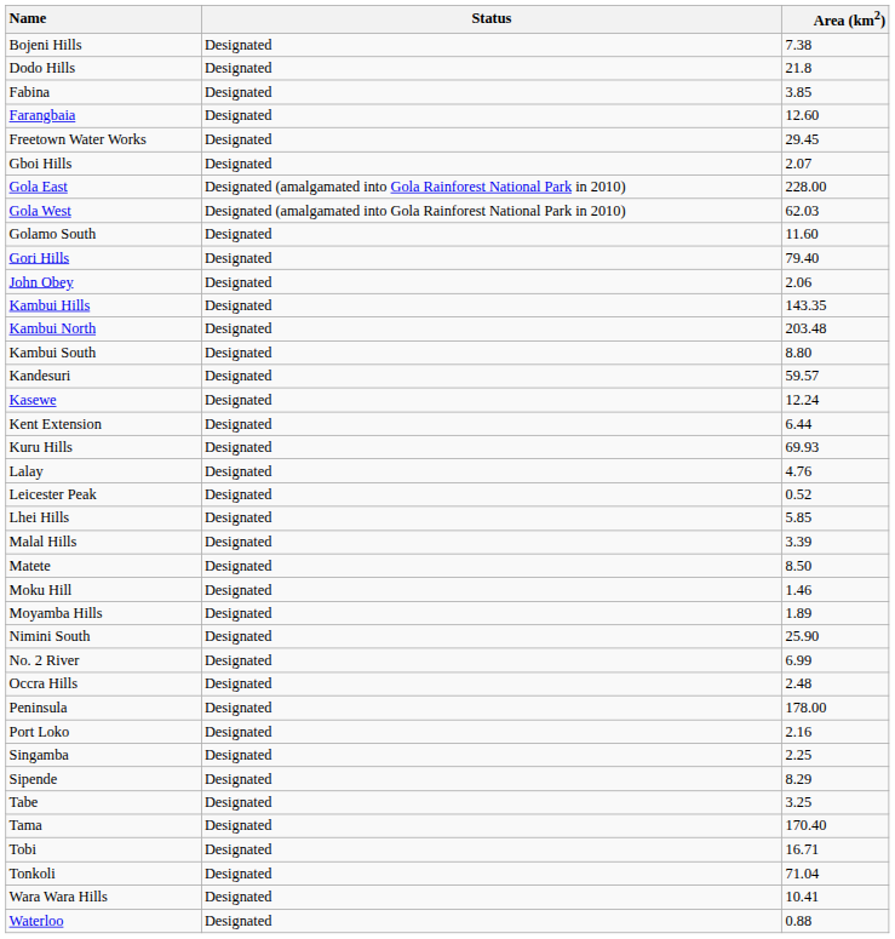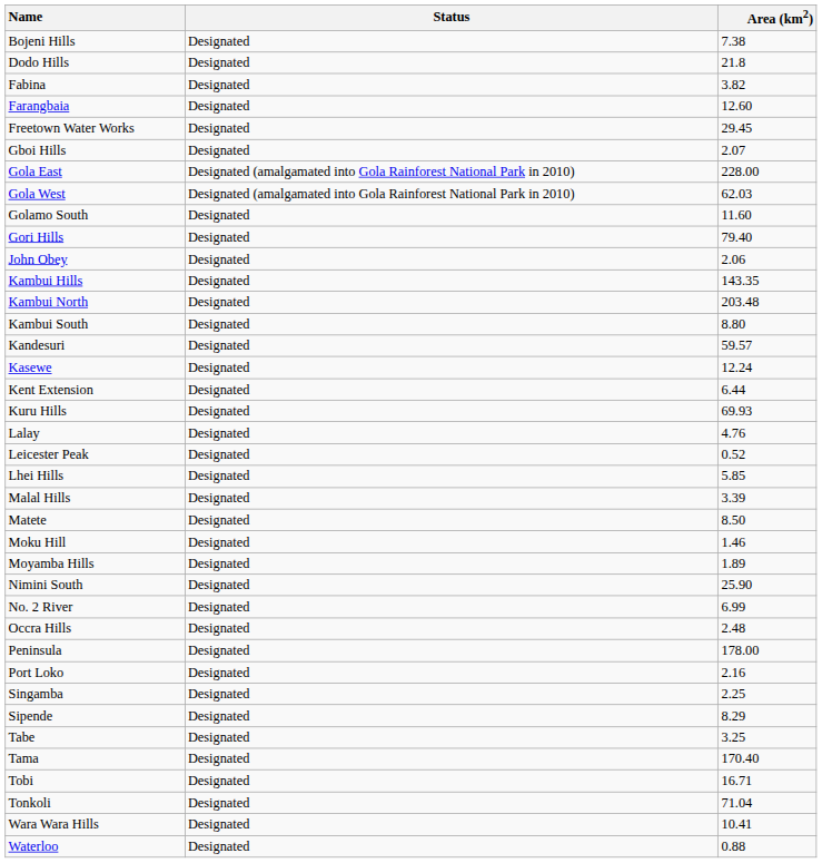 <table width="75%" class="wikitable" style="margin:0 0 1em 1em; clear:right; text-align:left" cellspacing="10" cellpadding="5">
 <tr>
 <th style="text-align:left">Name</th>
 <th style="text-align:centre">Status</th>
 <th style="text-align:right">Area (km<sup>2</sup>)</th>
 </tr>
 <tr ---->
 <td>Bojeni Hills</td>
 <td>Designated</td>
 <td align=left>7.38</td>
 </tr>
 <tr ---->
 <td>Dodo Hills</td>
 <td>Designated</td>
 <td align=left>21.8</td>
 </tr>
 <tr ---->
 <td>Fabina</td>
 <td>Designated</td>
-<td align=left>3.85</td>
+<td align=left>3.82</td>
 </tr>
 <tr ---->
 <td><a href='#'>Farangbaia</a></td>
 <td>Designated</td>
 <td align=left>12.60</td>
 </tr>
 <tr ---->
 <td>Freetown Water Works</td>
 <td>Designated</td>
 <td align=left>29.45</td>
 </tr>
 <tr ---->
 <td>Gboi Hills</td>
 <td>Designated</td>
 <td align=left>2.07</td>
 </tr>
 <tr ---->
 <td><a href='#'>Gola East</a></td>
 <td>Designated (amalgamated into <a href='#'>Gola Rainforest National Park</a> in 2010)</td>
 <td align=left>228.00</td>
 </tr>
 <tr ---->
 <td><a href='#'>Gola West</a></td>
 <td>Designated (amalgamated into Gola Rainforest National Park in 2010)</td>
 <td align=left>62.03</td>
 </tr>
 <tr ---->
 <td>Golamo South</td>
 <td>Designated</td>
 <td align=left>11.60</td>
 </tr>
 <tr ---->
 <td><a href='#'>Gori Hills</a></td>
 <td>Designated</td>
 <td align=left>79.40</td>
 </tr>
 <tr ---->
 <td><a href='#'>John Obey</a></td>
 <td>Designated</td>
 <td align=left>2.06</td>
 </tr>
 <tr ---->
 <td><a href='#'>Kambui Hills</a></td>
 <td>Designated</td>
 <td align=left>143.35</td>
 </tr>
 <tr ---->
 <td><a href='#'>Kambui North</a></td>
 <td>Designated</td>
 <td align=left>203.48</td>
 </tr>
 <tr ---->
 <td>Kambui South</td>
 <td>Designated</td>
 <td align=left>8.80</td>
 </tr>
 <tr ---->
 <td>Kandesuri</td>
 <td>Designated</td>
 <td align=left>59.57</td>
 </tr>
 <tr ---->
 <td><a href='#'>Kasewe</a></td>
 <td>Designated</td>
 <td align=left>12.24</td>
 </tr>
 <tr ---->
 <td>Kent Extension</td>
 <td>Designated</td>
 <td align=left>6.44</td>
 </tr>
 <tr ---->
 <td>Kuru Hills</td>
 <td>Designated</td>
 <td align=left>69.93</td>
 </tr>
 <tr ---->
 <td>Lalay</td>
 <td>Designated</td>
 <td align=left>4.76</td>
 </tr>
 <tr ---->
 <td>Leicester Peak</td>
 <td>Designated</td>
 <td align=left>0.52</td>
 </tr>
 <tr ---->
 <td>Lhei Hills</td>
 <td>Designated</td>
 <td align=left>5.85</td>
 </tr>
 <tr ---->
 <td>Malal Hills</td>
 <td>Designated</td>
 <td align=left>3.39</td>
 </tr>
 <tr ---->
 <td>Matete</td>
 <td>Designated</td>
 <td align=left>8.50</td>
 </tr>
 <tr ---->
 <td>Moku Hill</td>
 <td>Designated</td>
 <td align=left>1.46</td>
 </tr>
 <tr ---->
 <td>Moyamba Hills</td>
 <td>Designated</td>
 <td align=left>1.89</td>
 </tr>
 <tr ---->
 <td>Nimini South</td>
 <td>Designated</td>
 <td align=left>25.90</td>
 </tr>
 <tr ---->
 <td>No. 2 River</td>
 <td>Designated</td>
 <td align=left>6.99</td>
 </tr>
 <tr ---->
 <td>Occra Hills</td>
 <td>Designated</td>
 <td align=left>2.48</td>
 </tr>
 <tr ---->
 <td>Peninsula</td>
 <td>Designated</td>
 <td align=left>178.00</td>
 </tr>
 <tr ---->
 <td>Port Loko</td>
 <td>Designated</td>
 <td align=left>2.16</td>
 </tr>
 <tr ---->
 <td>Singamba</td>
 <td>Designated</td>
 <td align=left>2.25</td>
 </tr>
 <tr ---->
 <td>Sipende</td>
 <td>Designated</td>
 <td align=left>8.29</td>
 </tr>
 <tr ---->
 <td>Tabe</td>
 <td>Designated</td>
 <td align=left>3.25</td>
 </tr>
 <tr ---->
 <td>Tama</td>
 <td>Designated</td>
 <td align=left>170.40</td>
 </tr>
 <tr ---->
 <td>Tobi</td>
 <td>Designated</td>
 <td align=left>16.71</td>
 </tr>
 <tr ---->
 <td>Tonkoli</td>
 <td>Designated</td>
 <td align=left>71.04</td>
 </tr>
 <tr ---->
 <td>Wara Wara Hills</td>
 <td>Designated</td>
 <td align=left>10.41</td>
 </tr>
 <tr ---->
 <td><a href='#'>Waterloo</a></td>
 <td>Designated</td>
 <td align=left>0.88</td>
 </tr>
 </table>
